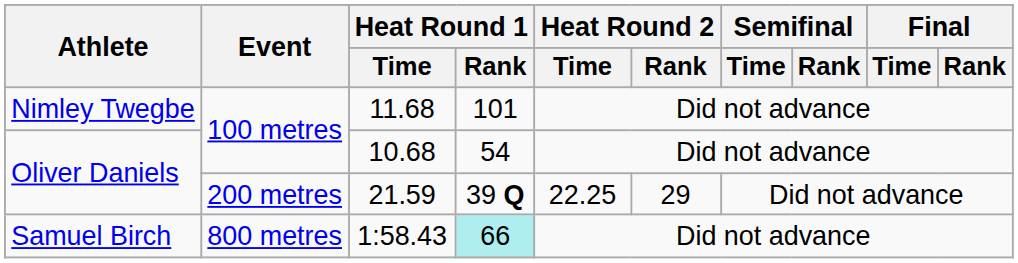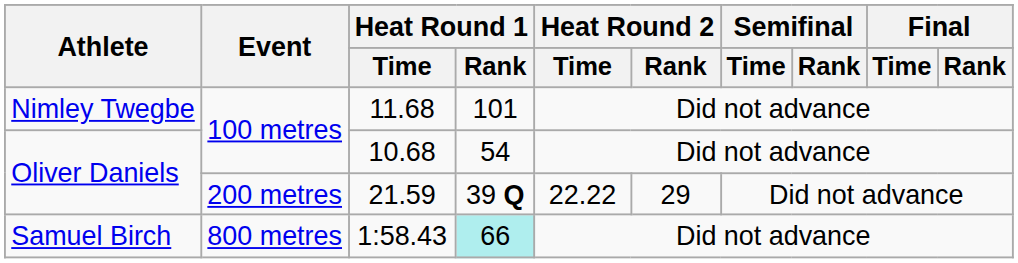 <table class=wikitable style="font-size:90%; text-align:center">
 <tr>
 <th rowspan=2>Athlete</th>
 <th rowspan=2>Event</th>
 <th colspan=2>Heat Round 1</th>
 <th colspan=2>Heat Round 2</th>
 <th colspan=2>Semifinal</th>
 <th colspan=2>Final</th>
 </tr>
 <tr style=font-size:95%>
 <th>Time</th>
 <th>Rank</th>
 <th>Time</th>
 <th>Rank</th>
 <th>Time</th>
 <th>Rank</th>
 <th>Time</th>
 <th>Rank</th>
 </tr>
 <tr align=center>
 <td align=left><a href='#'>Nimley Twegbe</a></td>
 <td align=left rowspan=2><a href='#'>100 metres</a></td>
 <td>11.68</td>
 <td>101</td>
 <td colspan=6>Did not advance</td>
 </tr>
 <tr align=center>
 <td align=left rowspan=2><a href='#'>Oliver Daniels</a></td>
 <td>10.68</td>
 <td>54</td>
 <td colspan=6>Did not advance</td>
 </tr>
 <tr align=center>
 <td align=left><a href='#'>200 metres</a></td>
 <td>21.59</td>
 <td>39 <strong>Q</strong></td>
-<td>22.25</td>
+<td>22.22</td>
 <td>29</td>
 <td colspan=4>Did not advance</td>
 </tr>
 <tr align=center>
 <td align=left><a href='#'>Samuel Birch</a></td>
 <td align=left><a href='#'>800 metres</a></td>
 <td>1:58.43</td>
 <td style="background: paleturquoise;">66</td>
 <td colspan=6>Did not advance</td>
 </tr>
 </table>
